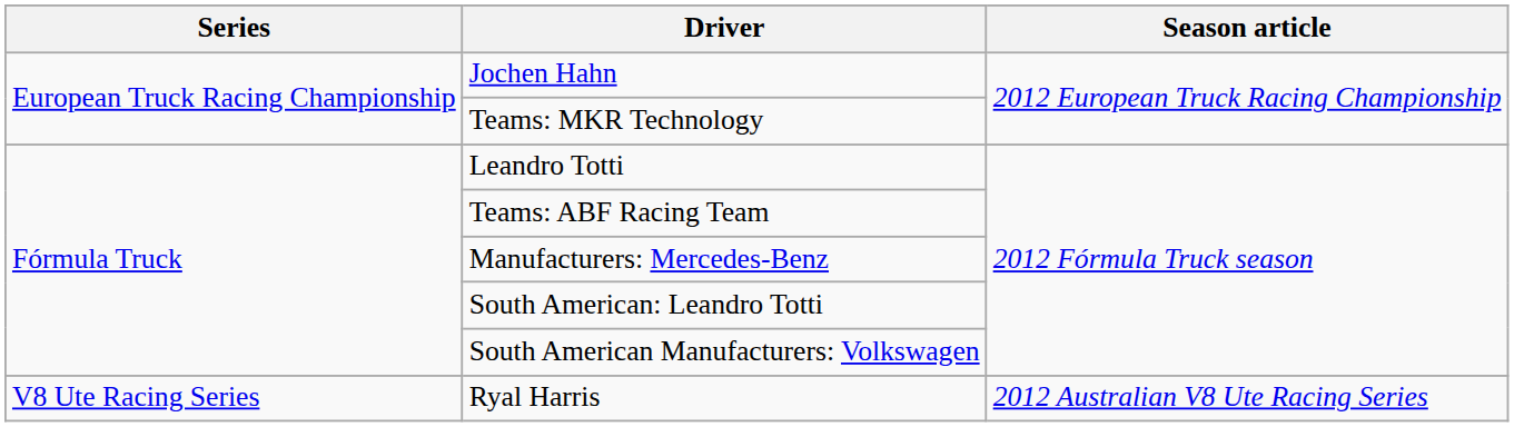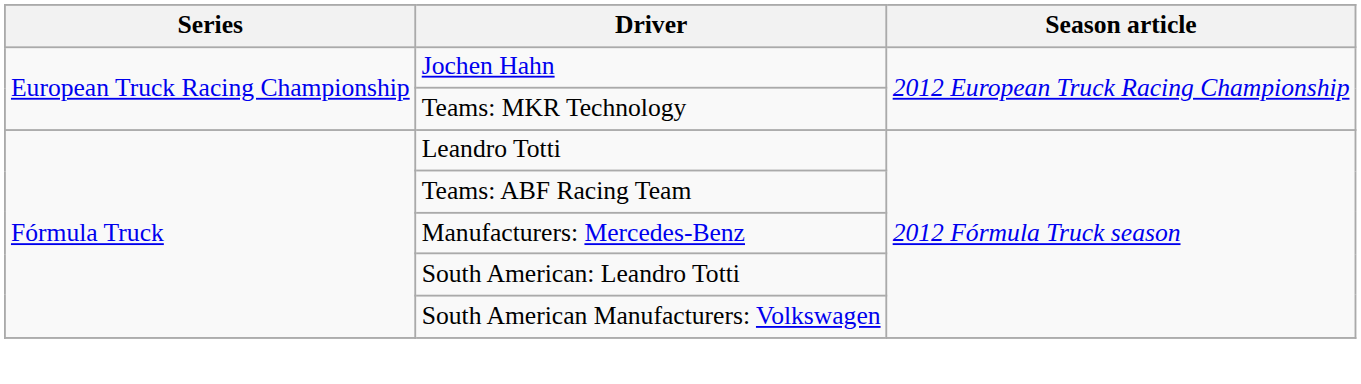 <table class="wikitable" style="font-size: 87%;">
 <tr>
 <th>Series</th>
 <th>Driver</th>
 <th>Season article</th>
 </tr>
 <tr>
 <td rowspan=2><a href='#'>European Truck Racing Championship</a></td>
 <td> <a href='#'>Jochen Hahn</a></td>
 <td rowspan=2><em><a href='#'>2012 European Truck Racing Championship</a></em></td>
 </tr>
 <tr>
 <td>Teams:  MKR Technology</td>
 </tr>
 <tr>
 <td rowspan=5><a href='#'>Fórmula Truck</a></td>
 <td> Leandro Totti</td>
 <td rowspan=5><em><a href='#'>2012 Fórmula Truck season</a></em></td>
 </tr>
 <tr>
 <td>Teams:  ABF Racing Team</td>
 </tr>
 <tr>
 <td>Manufacturers:  <a href='#'>Mercedes-Benz</a></td>
 </tr>
 <tr>
 <td>South American:  Leandro Totti</td>
 </tr>
 <tr>
 <td>South American Manufacturers:  <a href='#'>Volkswagen</a></td>
 </tr>
-<tr>
-<td><a href='#'>V8 Ute Racing Series</a></td>
-<td> Ryal Harris</td>
-<td><em><a href='#'>2012 Australian V8 Ute Racing Series</a></em></td>
-</tr>
 </table>
